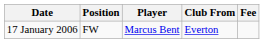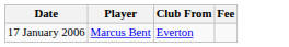 <table class="wikitable">
 <tr>
 <th>Date</th>
-<th>Position</th>
 <th>Player</th>
 <th>Club From</th>
 <th>Fee</th>
 </tr>
 <tr>
 <td>17 January 2006</td>
-<td>FW</td>
 <td><a href='#'>Marcus Bent</a></td>
 <td><a href='#'>Everton</a></td>
 <td></td>
 </tr>
 </table>
